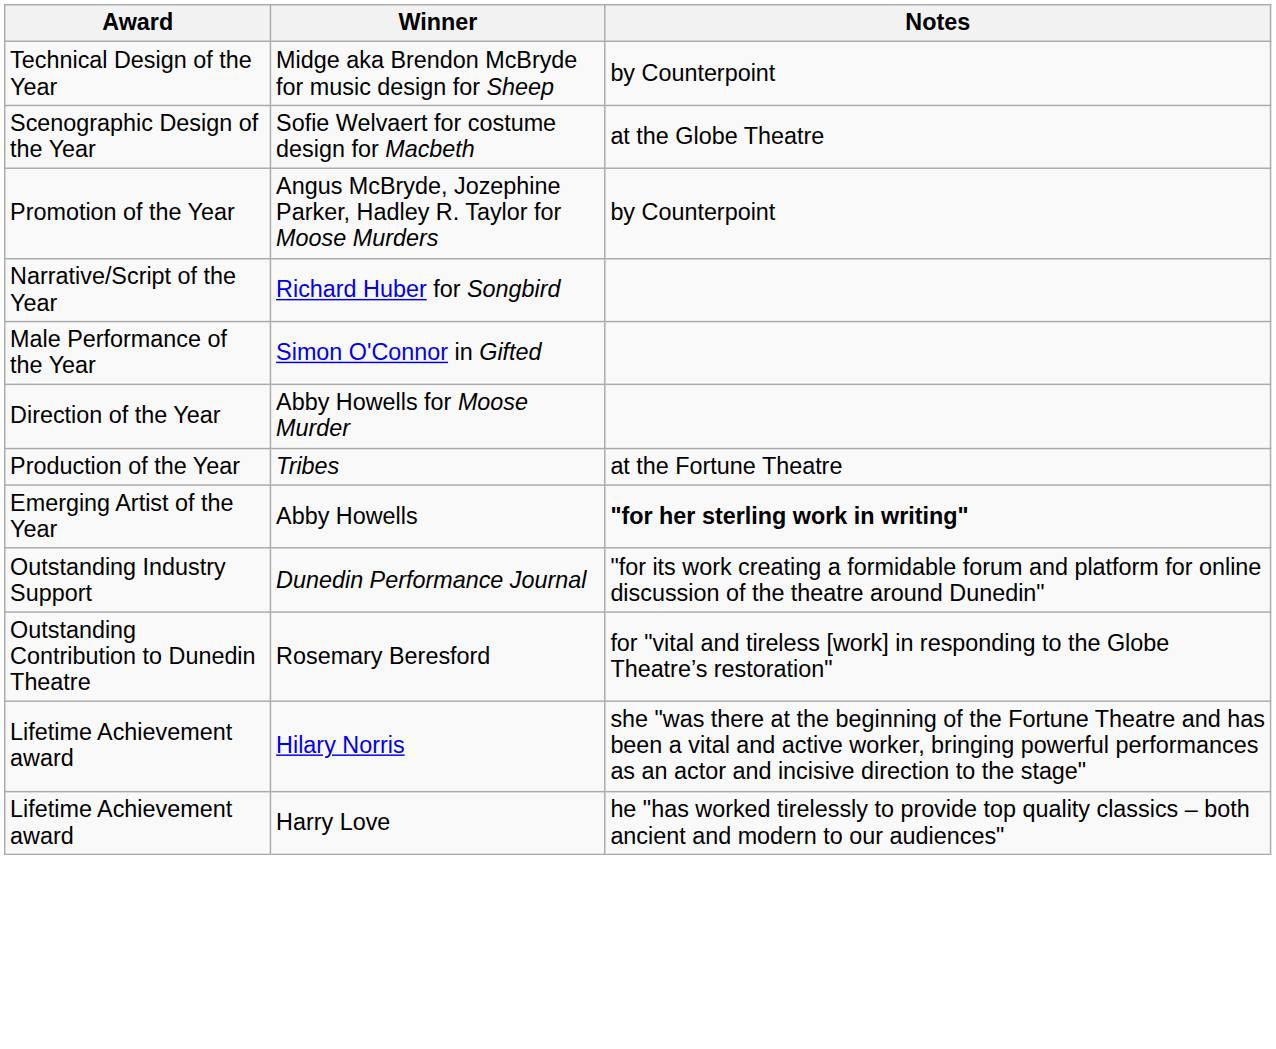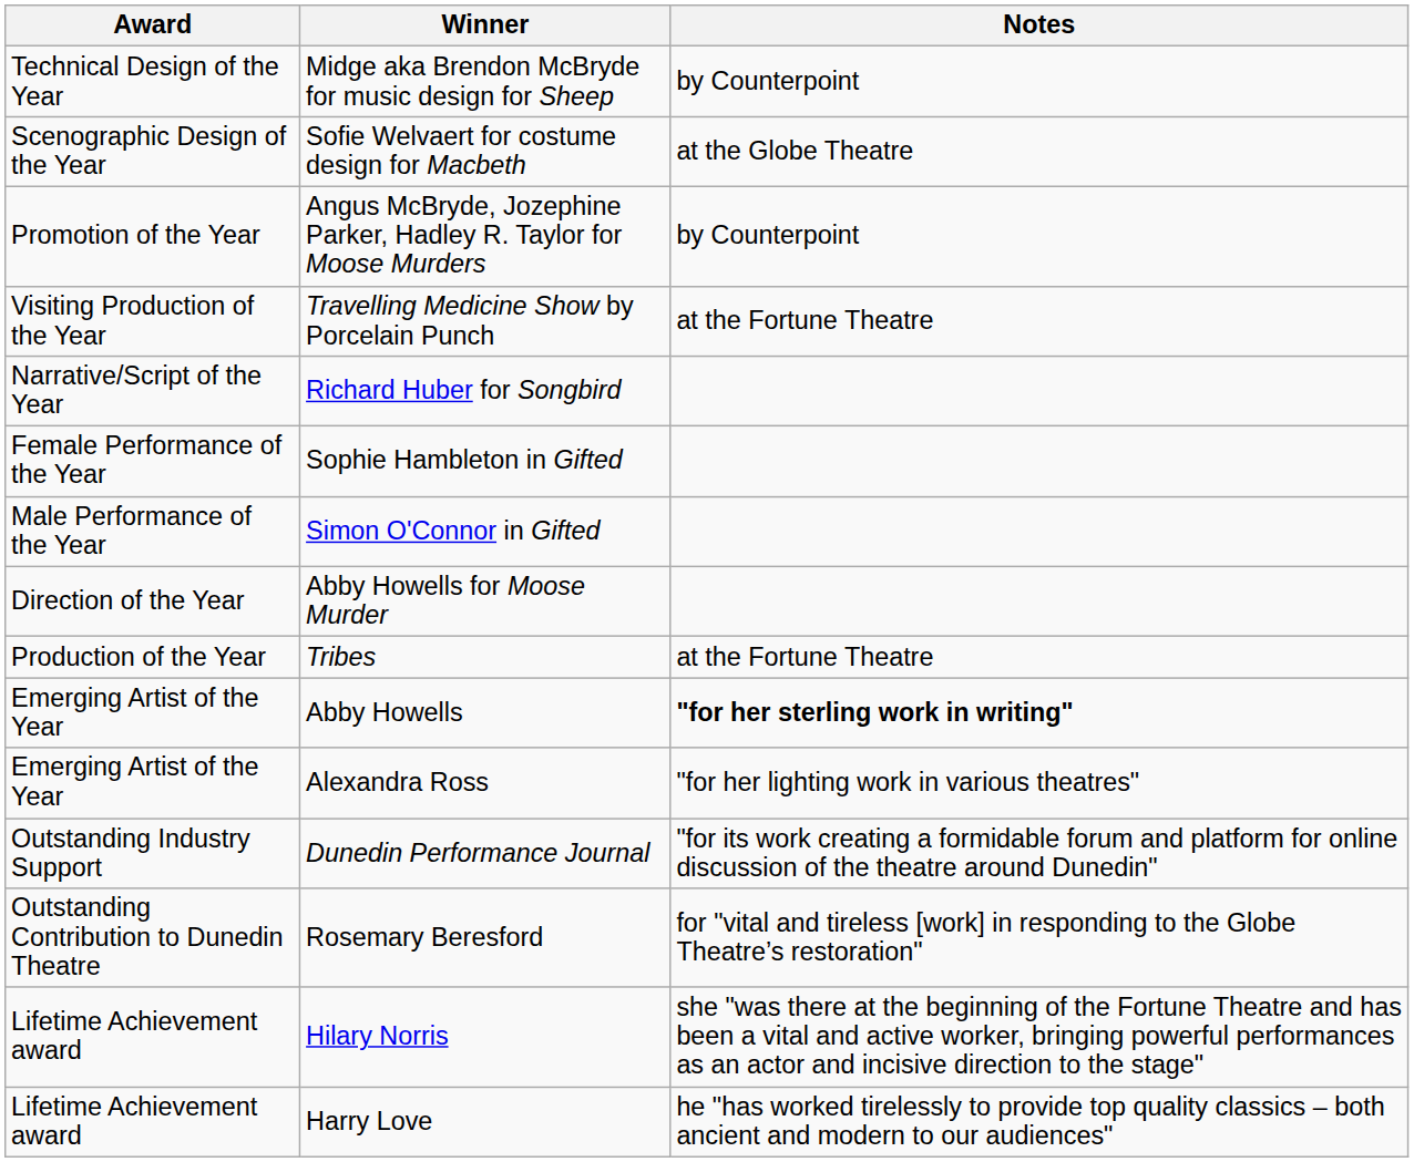 <table class="wikitable">
 <tr>
 <th>Award</th>
 <th>Winner</th>
 <th>Notes</th>
 </tr>
 <tr>
 <td>Technical Design of the Year</td>
 <td>Midge aka Brendon McBryde for music design for <em>Sheep</em></td>
 <td>by Counterpoint</td>
 </tr>
 <tr>
 <td>Scenographic Design of the Year</td>
 <td>Sofie Welvaert for costume design for <em>Macbeth</em></td>
 <td>at the Globe Theatre</td>
 </tr>
 <tr>
 <td>Promotion of the Year</td>
 <td>Angus McBryde, Jozephine Parker, Hadley R. Taylor for <em>Moose Murders</em></td>
 <td>by Counterpoint</td>
 </tr>
 <tr>
+<td>Visiting Production of the Year</td>
+<td><em>Travelling Medicine Show</em> by Porcelain Punch</td>
+<td>at the Fortune Theatre</td>
+</tr>
+<tr>
 <td>Narrative/Script of the Year</td>
 <td><a href='#'>Richard Huber</a> for <em>Songbird</em></td>
+<td></td>
+</tr>
+<tr>
+<td>Female Performance of the Year</td>
+<td>Sophie Hambleton in <em>Gifted</em></td>
 <td></td>
 </tr>
 <tr>
 <td>Male Performance of the Year</td>
 <td><a href='#'>Simon O'Connor</a> in <em>Gifted</em></td>
 <td></td>
 </tr>
 <tr>
 <td>Direction of the Year</td>
 <td>Abby Howells for <em>Moose Murder</em></td>
 <td></td>
 </tr>
 <tr>
 <td>Production of the Year</td>
 <td><em>Tribes</em></td>
 <td>at the Fortune Theatre</td>
 </tr>
 <tr>
 <td>Emerging Artist of the Year</td>
 <td>Abby Howells</td>
 <td><strong>"for her sterling work in writing"</strong></td>
 </tr>
 <tr>
+<td>Emerging Artist of the Year</td>
+<td>Alexandra Ross</td>
+<td>"for her lighting work in various theatres"</td>
+</tr>
+<tr>
 <td>Outstanding Industry Support</td>
 <td><em>Dunedin Performance Journal</em></td>
 <td>"for its work creating a formidable forum and platform for online discussion of the theatre around Dunedin"</td>
 </tr>
 <tr>
 <td>Outstanding Contribution to Dunedin Theatre</td>
 <td>Rosemary Beresford</td>
 <td>for "vital and tireless [work] in responding to the Globe Theatre’s restoration"</td>
 </tr>
 <tr>
 <td>Lifetime Achievement award</td>
 <td><a href='#'>Hilary Norris</a></td>
 <td>she "was there at the beginning of the Fortune Theatre and has been a vital and active worker, bringing powerful performances as an actor and incisive direction to the stage"</td>
 </tr>
 <tr>
 <td>Lifetime Achievement award</td>
 <td>Harry Love</td>
 <td>he "has worked tirelessly to provide top quality classics – both ancient and modern to our audiences"</td>
 </tr>
 </table>
